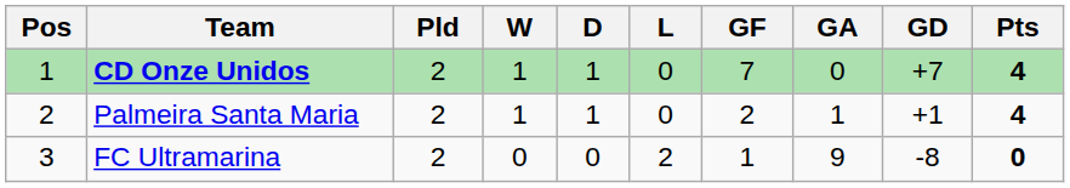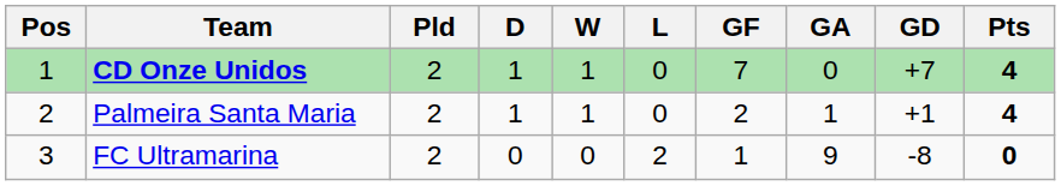 <table class="wikitable" style="text-align: center;">
 <tr>
 <th style="width: 40px;">Pos</th>
 <th style="width: 170px;">Team</th>
 <th style="width: 45px;">Pld</th>
+<th style="width: 35px;">D</th>
 <th style="width: 35px;">W</th>
-<th style="width: 35px;">D</th>
 <th style="width: 35px;">L</th>
 <th style="width: 45px;">GF</th>
 <th style="width: 45px;">GA</th>
 <th style="width: 45px;">GD</th>
 <th style="width: 45px;">Pts</th>
 </tr>
 <tr style="background:#ACE1AF;">
 <td>1</td>
 <td style="text-align: left;"><strong><a href='#'>CD Onze Unidos</a></strong></td>
 <td>2</td>
 <td>1</td>
 <td>1</td>
 <td>0</td>
 <td>7</td>
 <td>0</td>
 <td>+7</td>
 <td><strong>4</strong></td>
 </tr>
 <tr>
 <td>2</td>
 <td style="text-align: left;"><a href='#'>Palmeira Santa Maria</a></td>
 <td>2</td>
 <td>1</td>
 <td>1</td>
 <td>0</td>
 <td>2</td>
 <td>1</td>
 <td>+1</td>
 <td><strong>4</strong></td>
 </tr>
 <tr>
 <td>3</td>
 <td style="text-align: left;"><a href='#'>FC Ultramarina</a></td>
 <td>2</td>
 <td>0</td>
 <td>0</td>
 <td>2</td>
 <td>1</td>
 <td>9</td>
 <td>-8</td>
 <td><strong>0</strong></td>
 </tr>
 </table>
